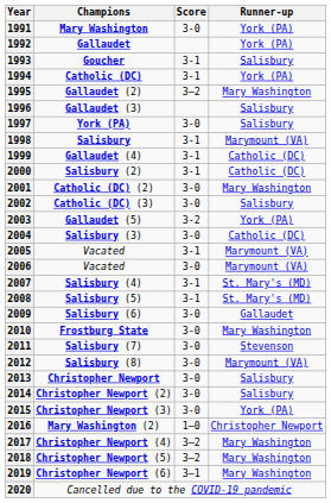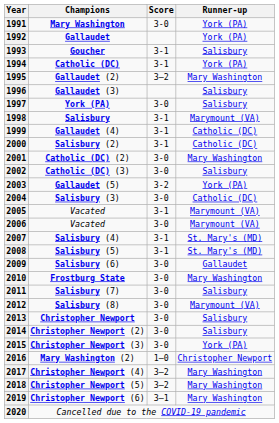 <table class="wikitable" style="text-align:center; font-size:95%">
 <tr>
 <th>Year</th>
 <th>Champions</th>
 <th>Score</th>
 <th>Runner-up</th>
 </tr>
 <tr>
 <th>1991</th>
 <td><strong><a href='#'>Mary Washington</a></strong></td>
 <td>3-0</td>
 <td><a href='#'>York (PA)</a></td>
 </tr>
 <tr>
 <th>1992</th>
 <td><strong><a href='#'>Gallaudet</a></strong></td>
 <td></td>
 <td><a href='#'>York (PA)</a></td>
 </tr>
 <tr>
 <th>1993</th>
 <td><strong><a href='#'>Goucher</a></strong></td>
 <td>3-1</td>
 <td><a href='#'>Salisbury</a></td>
 </tr>
 <tr>
 <th>1994</th>
 <td><strong><a href='#'>Catholic (DC)</a></strong></td>
 <td>3-1</td>
 <td><a href='#'>York (PA)</a></td>
 </tr>
 <tr>
 <th>1995</th>
 <td><strong><a href='#'>Gallaudet</a></strong> (2)</td>
 <td>3–2</td>
 <td><a href='#'>Mary Washington</a></td>
 </tr>
 <tr>
 <th>1996</th>
 <td><strong><a href='#'>Gallaudet</a></strong> (3)</td>
 <td></td>
 <td><a href='#'>Salisbury</a></td>
 </tr>
 <tr>
 <th>1997</th>
 <td><strong><a href='#'>York (PA)</a></strong></td>
 <td>3-0</td>
 <td><a href='#'>Salisbury</a></td>
 </tr>
 <tr>
 <th>1998</th>
 <td><strong><a href='#'>Salisbury</a></strong></td>
 <td>3-1</td>
 <td><a href='#'>Marymount (VA)</a></td>
 </tr>
 <tr>
 <th>1999</th>
 <td><strong><a href='#'>Gallaudet</a></strong> (4)</td>
 <td>3-1</td>
 <td><a href='#'>Catholic (DC)</a></td>
 </tr>
 <tr>
 <th>2000</th>
 <td><strong><a href='#'>Salisbury</a></strong> (2)</td>
 <td>3-1</td>
 <td><a href='#'>Catholic (DC)</a></td>
 </tr>
 <tr>
 <th>2001</th>
 <td><strong><a href='#'>Catholic (DC)</a></strong> (2)</td>
 <td>3-0</td>
 <td><a href='#'>Mary Washington</a></td>
 </tr>
 <tr>
 <th>2002</th>
 <td><strong><a href='#'>Catholic (DC)</a></strong> (3)</td>
 <td>3-0</td>
 <td><a href='#'>Salisbury</a></td>
 </tr>
 <tr>
 <th>2003</th>
 <td><strong><a href='#'>Gallaudet</a></strong> (5)</td>
 <td>3-2</td>
 <td><a href='#'>York (PA)</a></td>
 </tr>
 <tr>
 <th>2004</th>
 <td><strong><a href='#'>Salisbury</a></strong> (3)</td>
 <td>3-0</td>
 <td><a href='#'>Catholic (DC)</a></td>
 </tr>
 <tr>
 <th>2005</th>
 <td><em>Vacated</em></td>
 <td>3-1</td>
 <td><a href='#'>Marymount (VA)</a></td>
 </tr>
 <tr>
 <th>2006</th>
 <td><em>Vacated</em></td>
 <td>3-0</td>
 <td><a href='#'>Marymount (VA)</a></td>
 </tr>
 <tr>
 <th>2007</th>
 <td><strong><a href='#'>Salisbury</a></strong> (4)</td>
 <td>3-1</td>
 <td><a href='#'>St. Mary's (MD)</a></td>
 </tr>
 <tr>
 <th>2008</th>
 <td><strong><a href='#'>Salisbury</a></strong> (5)</td>
 <td>3-1</td>
 <td><a href='#'>St. Mary's (MD)</a></td>
 </tr>
 <tr>
 <th>2009</th>
 <td><strong><a href='#'>Salisbury</a></strong> (6)</td>
 <td>3-0</td>
 <td><a href='#'>Gallaudet</a></td>
 </tr>
 <tr>
 <th>2010</th>
 <td><strong><a href='#'>Frostburg State</a></strong></td>
 <td>3-0</td>
 <td><a href='#'>Mary Washington</a></td>
 </tr>
 <tr>
 <th>2011</th>
 <td><strong><a href='#'>Salisbury</a></strong> (7)</td>
 <td>3-0</td>
-<td><a href='#'>Stevenson</a></td>
+<td><a href='#'>Salisbury</a></td>
 </tr>
 <tr>
 <th>2012</th>
 <td><strong><a href='#'>Salisbury</a></strong> (8)</td>
 <td>3-0</td>
 <td><a href='#'>Marymount (VA)</a></td>
 </tr>
 <tr>
 <th>2013</th>
 <td><strong><a href='#'>Christopher Newport</a></strong></td>
 <td>3-0</td>
 <td><a href='#'>Salisbury</a></td>
 </tr>
 <tr>
 <th>2014</th>
 <td><strong><a href='#'>Christopher Newport</a></strong> (2)</td>
 <td>3-0</td>
 <td><a href='#'>Salisbury</a></td>
 </tr>
 <tr>
 <th>2015</th>
 <td><strong><a href='#'>Christopher Newport</a></strong> (3)</td>
 <td>3-0</td>
 <td><a href='#'>York (PA)</a></td>
 </tr>
 <tr>
 <th>2016</th>
 <td><strong><a href='#'>Mary Washington</a></strong> (2)</td>
 <td>1–0</td>
 <td><a href='#'>Christopher Newport</a></td>
 </tr>
 <tr>
 <th>2017</th>
 <td><strong><a href='#'>Christopher Newport</a></strong> (4)</td>
 <td>3–2</td>
 <td><a href='#'>Mary Washington</a></td>
 </tr>
 <tr>
 <th>2018</th>
 <td><strong><a href='#'>Christopher Newport</a></strong> (5)</td>
 <td>3–2</td>
 <td><a href='#'>Mary Washington</a></td>
 </tr>
 <tr>
 <th>2019</th>
 <td><strong><a href='#'>Christopher Newport</a></strong> (6)</td>
 <td>3–1</td>
 <td><a href='#'>Mary Washington</a></td>
 </tr>
 <tr>
 <th>2020</th>
 <td colspan="3"><em>Cancelled due to the <a href='#'>COVID-19 pandemic</a></em></td>
 </tr>
 </table>
